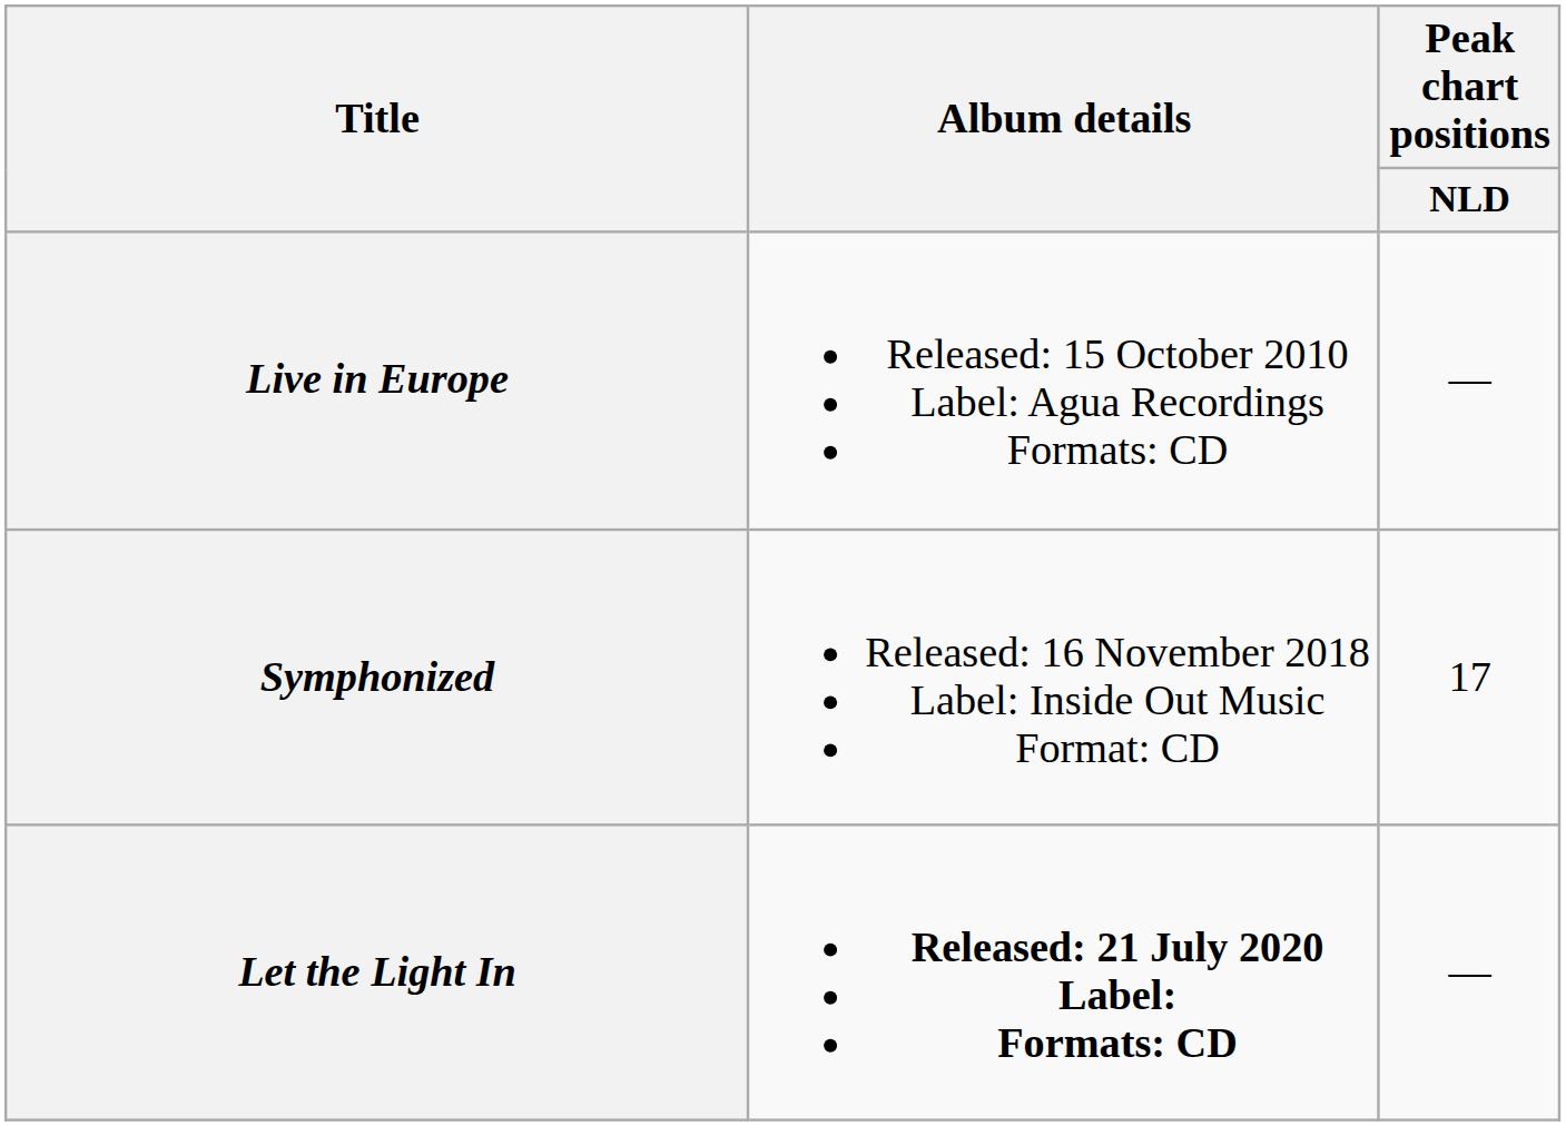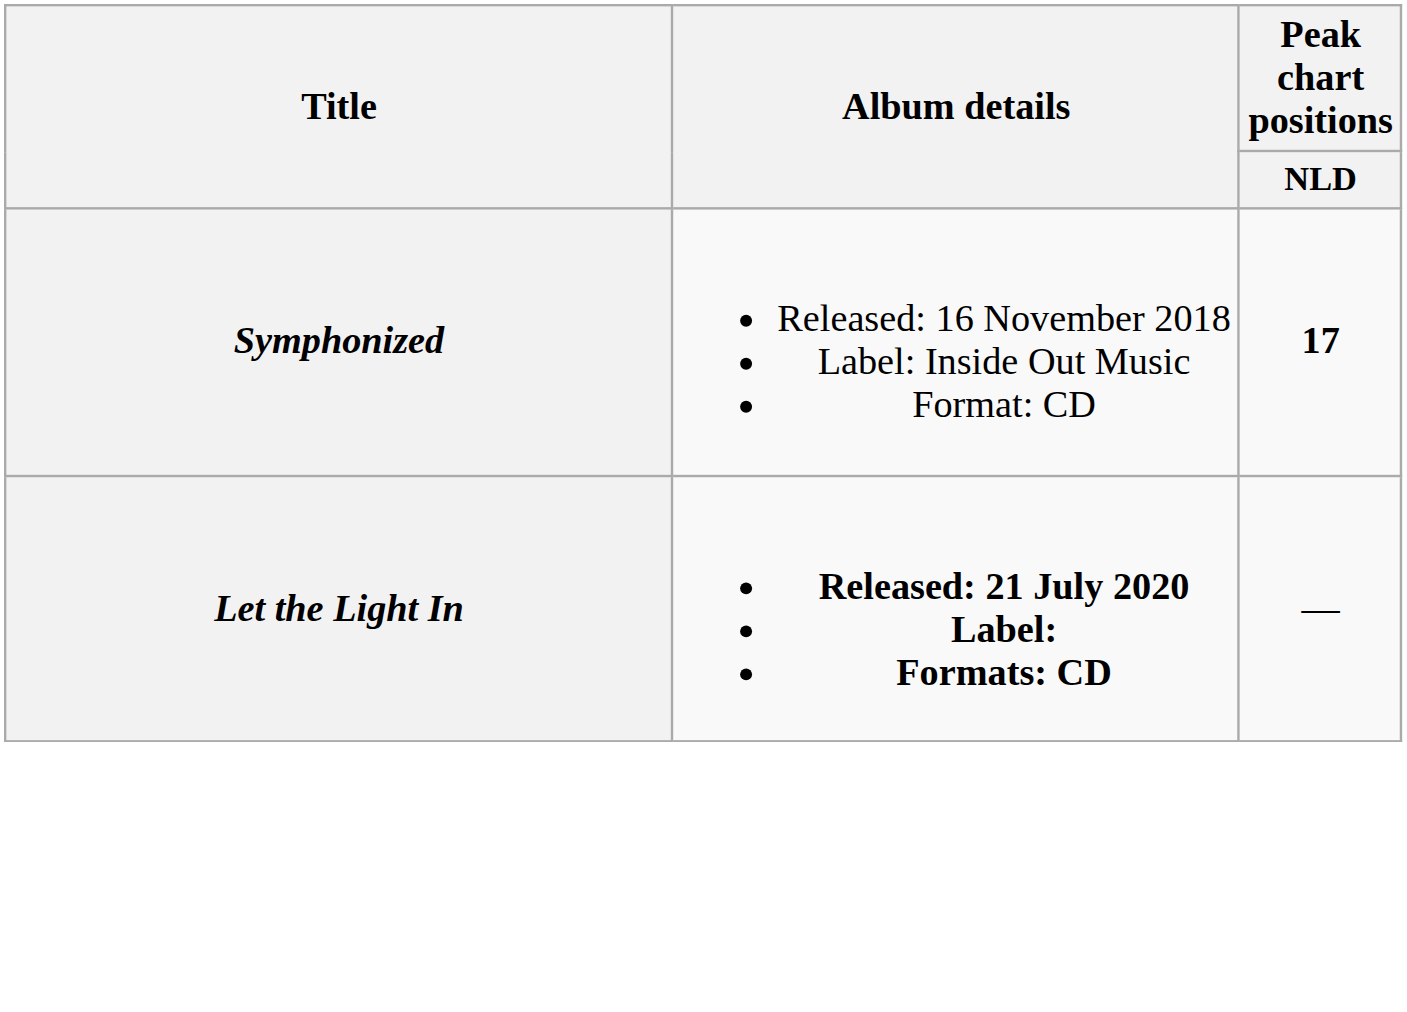 <table class="wikitable plainrowheaders" style="text-align:center;">
 <tr>
 <th scope="col" rowspan="2" style="width:17em;">Title</th>
 <th scope="col" rowspan="2">Album details</th>
 <th scope="col" colspan="1">Peak chart positions</th>
 </tr>
 <tr>
 <th scope="col" style="width:3em;font-size:90%;">NLD<br></th>
 </tr>
 <tr>
-<th scope="row"><em>Live in Europe</em></th>
-<td><br><ul><li>Released: 15 October 2010</li><li>Label: Agua Recordings</li><li>Formats: CD</li></ul></td>
-<td>—</td>
-</tr>
-<tr>
 <th scope="row"><em>Symphonized</em></th>
 <td><br><ul><li>Released: 16 November 2018</li><li>Label: Inside Out Music</li><li>Format: CD</li></ul></td>
-<td>17</td>
+<td><strong>17</strong></td>
 </tr>
 <tr>
 <th scope="row"><em>Let the Light In</em></th>
 <td><strong><br><ul><li>Released: 21 July 2020</li><li>Label:</li><li>Formats: CD</li></ul></strong></td>
 <td>—</td>
 </tr>
 </table>
